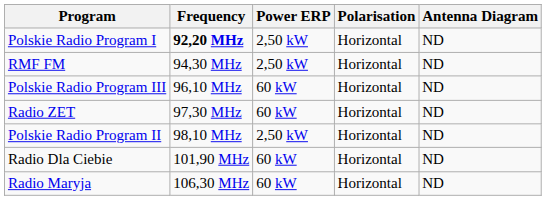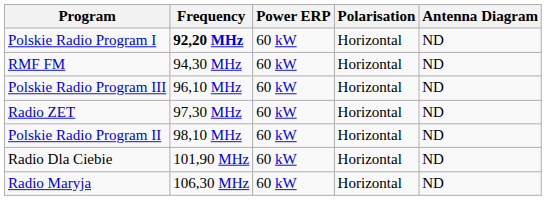 <table class="wikitable">
 <tr>
 <th>Program</th>
 <th>Frequency</th>
 <th>Power ERP</th>
 <th>Polarisation</th>
 <th>Antenna Diagram</th>
 </tr>
 <tr>
 <td><a href='#'>Polskie Radio Program I</a></td>
 <td><strong>92,20 <a href='#'>MHz</a></strong></td>
-<td>2,50 <a href='#'>kW</a></td>
+<td>60 <a href='#'>kW</a></td>
 <td>Horizontal</td>
 <td>ND</td>
 </tr>
 <tr>
 <td><a href='#'>RMF FM</a></td>
 <td>94,30 <a href='#'>MHz</a></td>
-<td>2,50 <a href='#'>kW</a></td>
+<td>60 <a href='#'>kW</a></td>
 <td>Horizontal</td>
 <td>ND</td>
 </tr>
 <tr>
 <td><a href='#'>Polskie Radio Program III</a></td>
 <td>96,10 <a href='#'>MHz</a></td>
 <td>60 <a href='#'>kW</a></td>
 <td>Horizontal</td>
 <td>ND</td>
 </tr>
 <tr>
 <td><a href='#'>Radio ZET</a></td>
 <td>97,30 <a href='#'>MHz</a></td>
 <td>60 <a href='#'>kW</a></td>
 <td>Horizontal</td>
 <td>ND</td>
 </tr>
 <tr>
 <td><a href='#'>Polskie Radio Program II</a></td>
 <td>98,10 <a href='#'>MHz</a></td>
-<td>2,50 <a href='#'>kW</a></td>
+<td>60 <a href='#'>kW</a></td>
 <td>Horizontal</td>
 <td>ND</td>
 </tr>
 <tr>
 <td>Radio Dla Ciebie</td>
 <td>101,90 <a href='#'>MHz</a></td>
 <td>60 <a href='#'>kW</a></td>
 <td>Horizontal</td>
 <td>ND</td>
 </tr>
 <tr>
 <td><a href='#'>Radio Maryja</a></td>
 <td>106,30 <a href='#'>MHz</a></td>
 <td>60 <a href='#'>kW</a></td>
 <td>Horizontal</td>
 <td>ND</td>
 </tr>
 </table>
